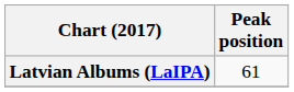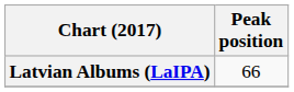 <table class="wikitable plainrowheaders" style="text-align:center">
 <tr>
 <th scope="col">Chart (2017)</th>
 <th scope="col">Peak<br>position</th>
 </tr>
 <tr>
 <th scope="row">Latvian Albums (<a href='#'>LaIPA</a>)</th>
-<td>61</td>
+<td>66</td>
 </tr>
 <tr>
 </tr>
 </table>
